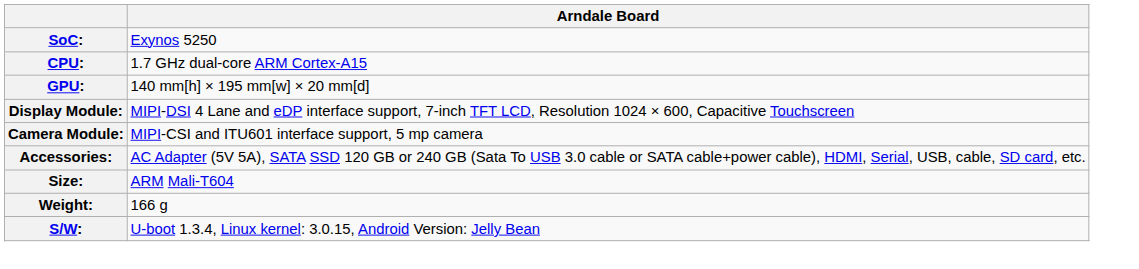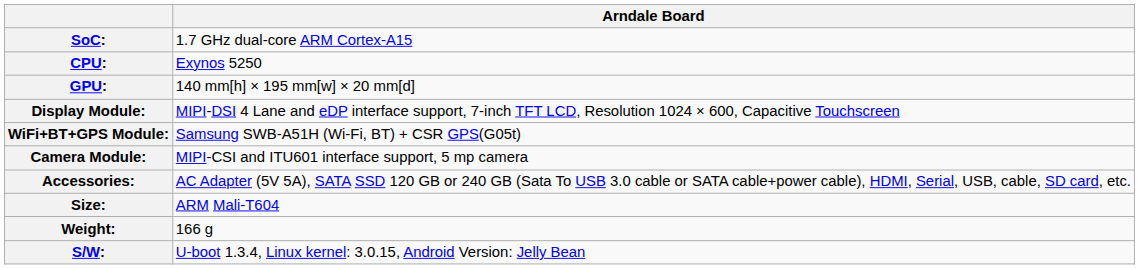 <table class="wikitable">
 <tr>
 <th></th>
 <th>Arndale Board</th>
 </tr>
 <tr>
 <th><a href='#'>SoC</a>:</th>
-<td><a href='#'>Exynos</a> 5250</td>
+<td>1.7 GHz dual-core <a href='#'>ARM Cortex-A15</a></td>
 </tr>
 <tr>
 <th><a href='#'>CPU</a>:</th>
-<td>1.7 GHz dual-core <a href='#'>ARM Cortex-A15</a></td>
+<td><a href='#'>Exynos</a> 5250</td>
 </tr>
 <tr>
 <th><a href='#'>GPU</a>:</th>
 <td>140 mm[h] × 195 mm[w] × 20 mm[d]</td>
 </tr>
 <tr>
 <th>Display Module:</th>
 <td><a href='#'>MIPI</a>-<a href='#'>DSI</a> 4 Lane and <a href='#'>eDP</a> interface support, 7-inch <a href='#'>TFT LCD</a>, Resolution 1024 × 600, Capacitive <a href='#'>Touchscreen</a></td>
+</tr>
+<tr>
+<th>WiFi+BT+GPS Module:</th>
+<td><a href='#'>Samsung</a> SWB-A51H (Wi-Fi, BT) + CSR <a href='#'>GPS</a>(G05t)</td>
 </tr>
 <tr>
 <th>Camera Module:</th>
 <td><a href='#'>MIPI</a>-CSI and ITU601 interface support, 5 mp camera</td>
 </tr>
 <tr>
 <th>Accessories:</th>
 <td><a href='#'>AC Adapter</a> (5V 5A), <a href='#'>SATA</a> <a href='#'>SSD</a> 120 GB or 240 GB (Sata To <a href='#'>USB</a> 3.0 cable or SATA cable+power cable), <a href='#'>HDMI</a>, <a href='#'>Serial</a>, USB, cable, <a href='#'>SD card</a>, etc.</td>
 </tr>
 <tr>
 <th>Size:</th>
 <td><a href='#'>ARM</a> <a href='#'>Mali-T604</a></td>
 </tr>
 <tr>
 <th>Weight:</th>
 <td>166 g</td>
 </tr>
 <tr>
 <th><a href='#'>S/W</a>:</th>
 <td><a href='#'>U-boot</a> 1.3.4, <a href='#'>Linux kernel</a>: 3.0.15, <a href='#'>Android</a> Version: <a href='#'>Jelly Bean</a></td>
 </tr>
 </table>
